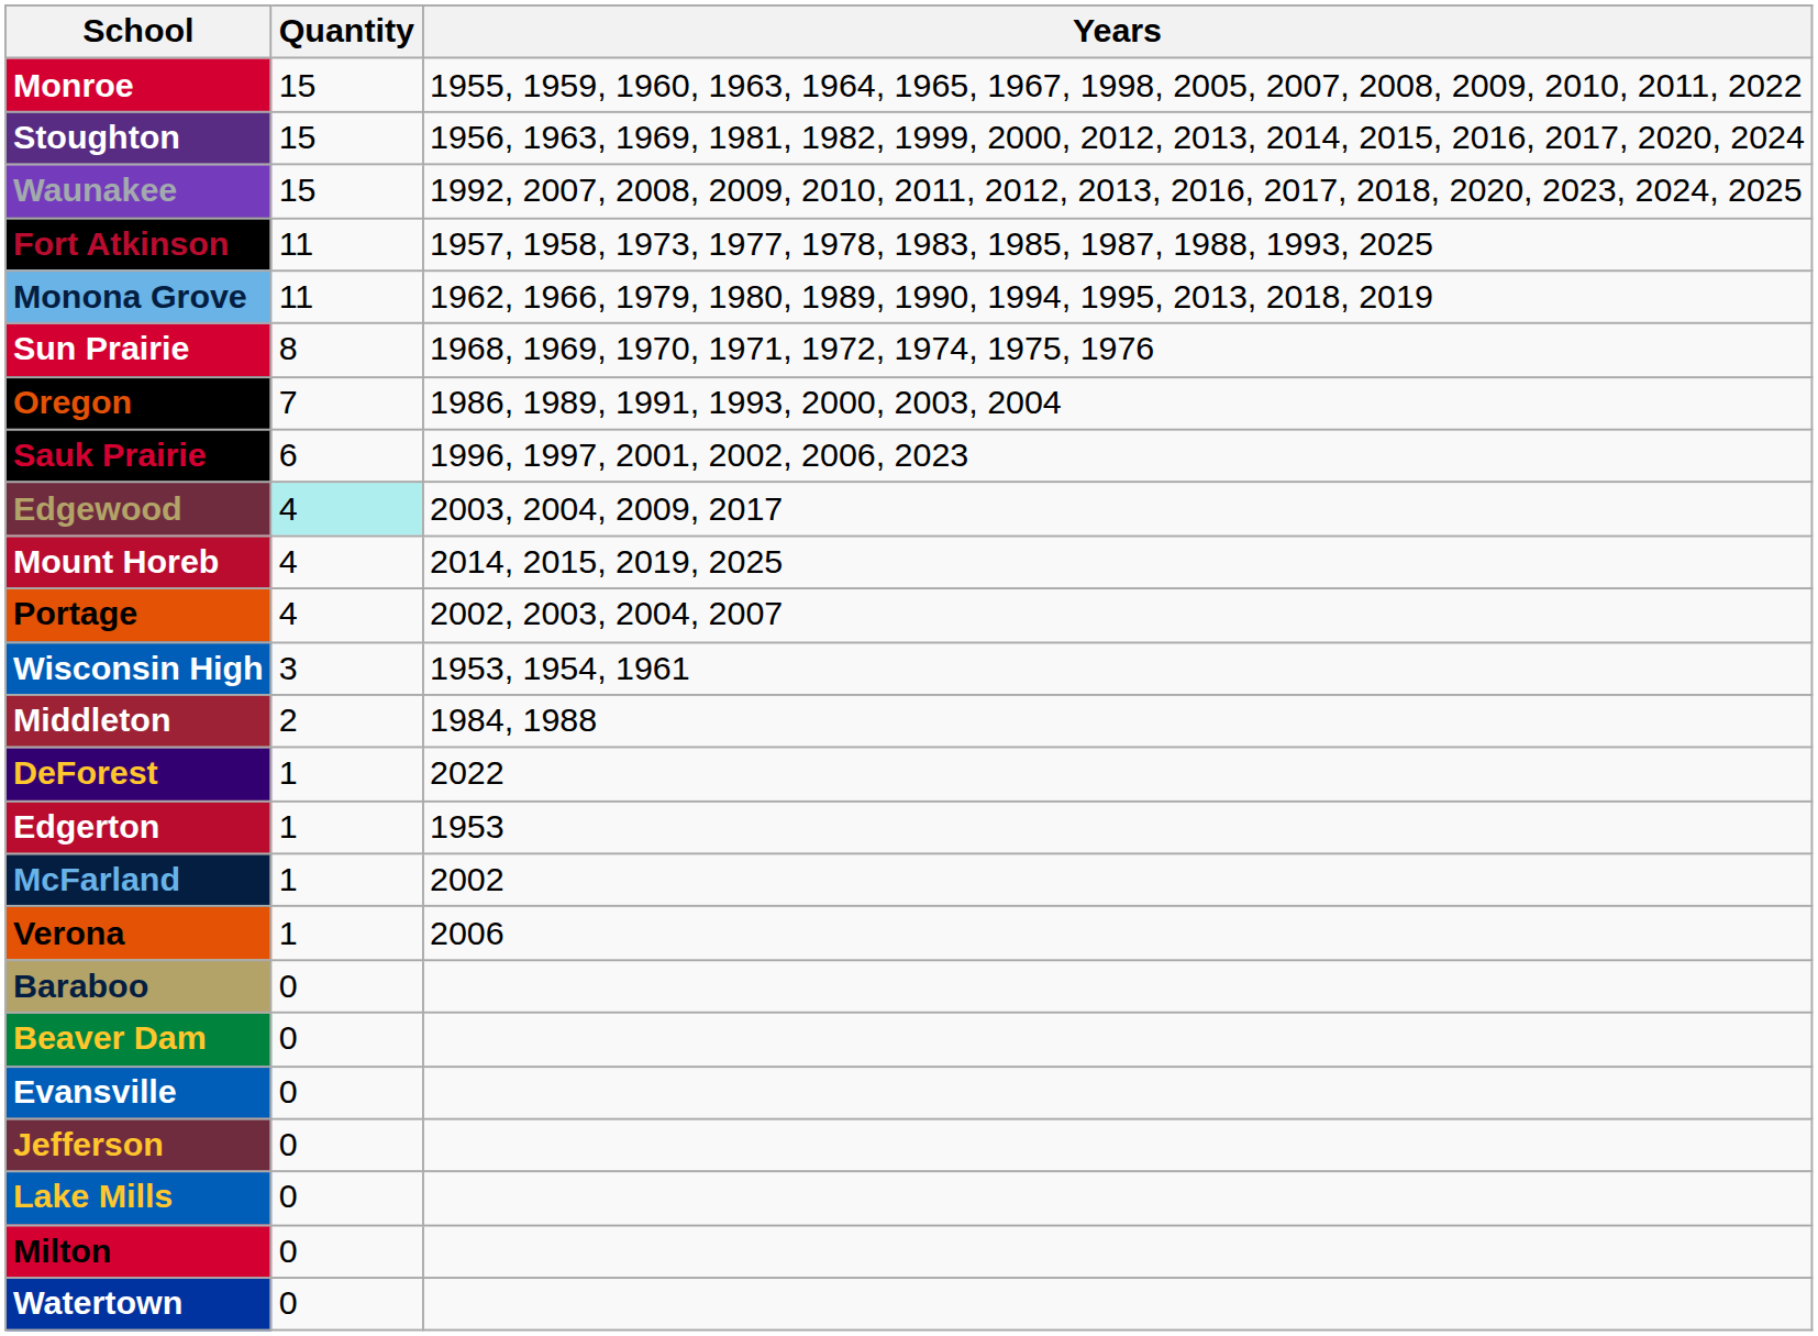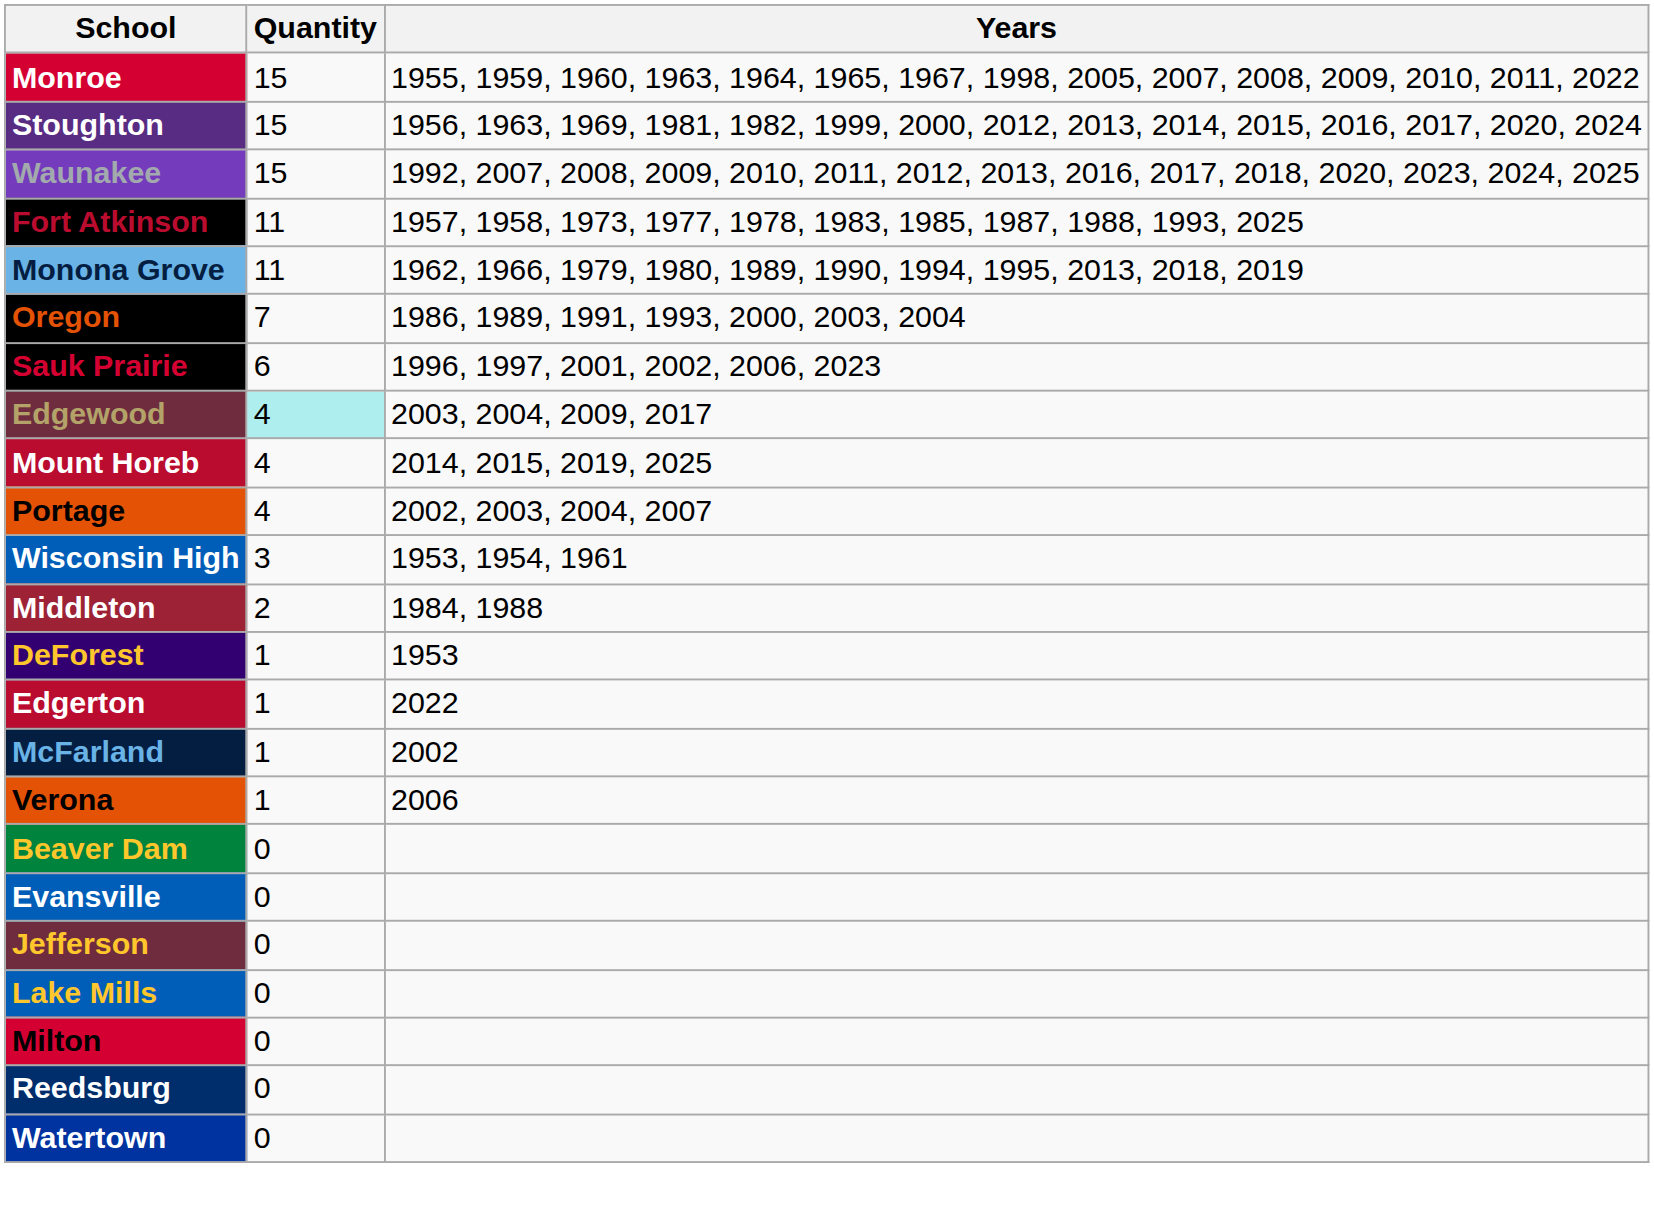 <table class="wikitable">
 <tr>
 <th>School</th>
 <th>Quantity</th>
 <th>Years</th>
 </tr>
 <tr>
 <td style="background: #d50032; color: white"><strong>Monroe</strong></td>
 <td>15</td>
 <td>1955, 1959, 1960, 1963, 1964, 1965, 1967, 1998, 2005, 2007, 2008, 2009, 2010, 2011, 2022</td>
 </tr>
 <tr>
 <td style="background: #582c83; color: white"><strong>Stoughton</strong></td>
 <td>15</td>
 <td>1956, 1963, 1969, 1981, 1982, 1999, 2000, 2012, 2013, 2014, 2015, 2016, 2017, 2020, 2024</td>
 </tr>
 <tr>
 <td style="background: #753bbd; color: #a2aaad"><strong>Waunakee</strong></td>
 <td>15</td>
 <td>1992, 2007, 2008, 2009, 2010, 2011, 2012, 2013, 2016, 2017, 2018, 2020, 2023, 2024, 2025</td>
 </tr>
 <tr>
 <td style="background: black; color: #ba0c2f"><strong>Fort Atkinson</strong></td>
 <td>11</td>
 <td>1957, 1958, 1973, 1977, 1978, 1983, 1985, 1987, 1988, 1993, 2025</td>
 </tr>
 <tr>
 <td style="background: #69b3e7; color: #041e42"><strong>Monona Grove</strong></td>
 <td>11</td>
 <td>1962, 1966, 1979, 1980, 1989, 1990, 1994, 1995, 2013, 2018, 2019</td>
-</tr>
-<tr>
-<td style="background: #d50032; color: white"><strong>Sun Prairie</strong></td>
-<td>8</td>
-<td>1968, 1969, 1970, 1971, 1972, 1974, 1975, 1976</td>
 </tr>
 <tr>
 <td style="background: black; color: #e35205"><strong>Oregon</strong></td>
 <td>7</td>
 <td>1986, 1989, 1991, 1993, 2000, 2003, 2004</td>
 </tr>
 <tr>
 <td style="background: black; color: #d50032"><strong>Sauk Prairie</strong></td>
 <td>6</td>
 <td>1996, 1997, 2001, 2002, 2006, 2023</td>
 </tr>
 <tr>
 <td style="background: #6f2c3f; color: #b3a369"><strong>Edgewood</strong></td>
 <td style="background: paleturquoise;">4</td>
 <td>2003, 2004, 2009, 2017</td>
 </tr>
 <tr>
 <td style="background: #ba0c2f; color: white"><strong>Mount Horeb</strong></td>
 <td>4</td>
 <td>2014, 2015, 2019, 2025</td>
 </tr>
 <tr>
 <td style="background: #e35205; color: black"><strong>Portage</strong></td>
 <td>4</td>
 <td>2002, 2003, 2004, 2007</td>
 </tr>
 <tr>
 <td style="background: #005eb8; color: white"><strong>Wisconsin High</strong></td>
 <td>3</td>
 <td>1953, 1954, 1961</td>
 </tr>
 <tr>
 <td style="background: #9d2235; color: white"><strong>Middleton</strong></td>
 <td>2</td>
 <td>1984, 1988</td>
 </tr>
 <tr>
 <td style="background: #330072; color: #ffc72c"><strong>DeForest</strong></td>
 <td>1</td>
-<td>2022</td>
+<td>1953</td>
 </tr>
 <tr>
 <td style="background: #ba0c2f; color: white"><strong>Edgerton</strong></td>
 <td>1</td>
-<td>1953</td>
+<td>2022</td>
 </tr>
 <tr>
 <td style="background: #041e42; color: #69b3e7"><strong>McFarland</strong></td>
 <td>1</td>
 <td>2002</td>
 </tr>
 <tr>
 <td style="background: #e35205; color: black"><strong>Verona</strong></td>
 <td>1</td>
 <td>2006</td>
-</tr>
-<tr>
-<td style="background: #b3a369; color: #041e42"><strong>Baraboo</strong></td>
-<td>0</td>
-<td></td>
 </tr>
 <tr>
 <td style="background: #00843d; color: #ffc72c"><strong>Beaver Dam</strong></td>
 <td>0</td>
 <td></td>
 </tr>
 <tr>
 <td style="background: #005eb8; color: white"><strong>Evansville</strong></td>
 <td>0</td>
 <td></td>
 </tr>
 <tr>
 <td style="background: #6f2c3f; color: #ffc72c"><strong>Jefferson</strong></td>
 <td>0</td>
 <td></td>
 </tr>
 <tr>
 <td style="background: #005eb8; color: #ffc72c"><strong>Lake Mills</strong></td>
 <td>0</td>
 <td></td>
 </tr>
 <tr>
 <td style="background: #d50032; color: black"><strong>Milton</strong></td>
 <td>0</td>
 <td></td>
 </tr>
 <tr>
+<td style="background: #002d6c; color: white"><strong>Reedsburg</strong></td>
+<td>0</td>
+<td></td>
+</tr>
+<tr>
 <td style="background: #0032a0; color: white"><strong>Watertown</strong></td>
 <td>0</td>
 <td></td>
 </tr>
 </table>
